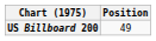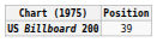 <table class="wikitable plainrowheaders" style="text-align:center">
 <tr>
 <th scope="col">Chart (1975)</th>
 <th scope="col">Position</th>
 </tr>
 <tr>
 <th scope="row">US <em>Billboard</em> 200</th>
-<td>49</td>
+<td>39</td>
 </tr>
 </table>
